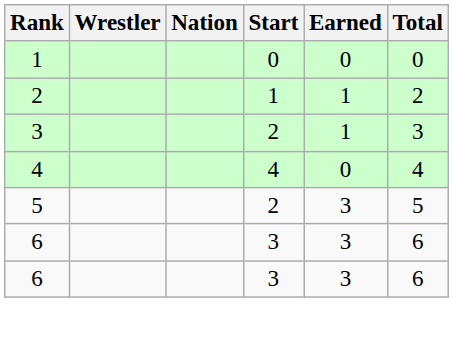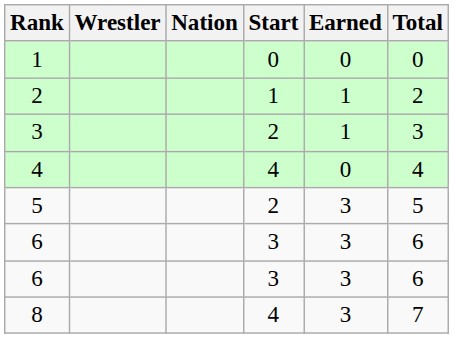 <table class="wikitable sortable" style="text-align:center;">
 <tr>
 <th>Rank</th>
 <th>Wrestler</th>
 <th>Nation</th>
 <th>Start</th>
 <th>Earned</th>
 <th>Total</th>
 </tr>
 <tr style="background:#cfc;">
 <td>1</td>
 <td align=left></td>
 <td align=left></td>
 <td>0</td>
 <td>0</td>
 <td>0</td>
 </tr>
 <tr style="background:#cfc;">
 <td>2</td>
 <td align=left></td>
 <td align=left></td>
 <td>1</td>
 <td>1</td>
 <td>2</td>
 </tr>
 <tr style="background:#cfc;">
 <td>3</td>
 <td align=left></td>
 <td align=left></td>
 <td>2</td>
 <td>1</td>
 <td>3</td>
 </tr>
 <tr style="background:#cfc;">
 <td>4</td>
 <td align=left></td>
 <td align=left></td>
 <td>4</td>
 <td>0</td>
 <td>4</td>
 </tr>
 <tr>
 <td>5</td>
 <td align=left></td>
 <td align=left></td>
 <td>2</td>
 <td>3</td>
 <td>5</td>
 </tr>
 <tr>
 <td>6</td>
 <td align=left></td>
 <td align=left></td>
 <td>3</td>
 <td>3</td>
 <td>6</td>
 </tr>
 <tr>
 <td>6</td>
 <td align=left></td>
 <td align=left></td>
 <td>3</td>
 <td>3</td>
 <td>6</td>
 </tr>
+<tr>
+<td>8</td>
+<td align=left></td>
+<td align=left></td>
+<td>4</td>
+<td>3</td>
+<td>7</td>
+</tr>
 </table>
